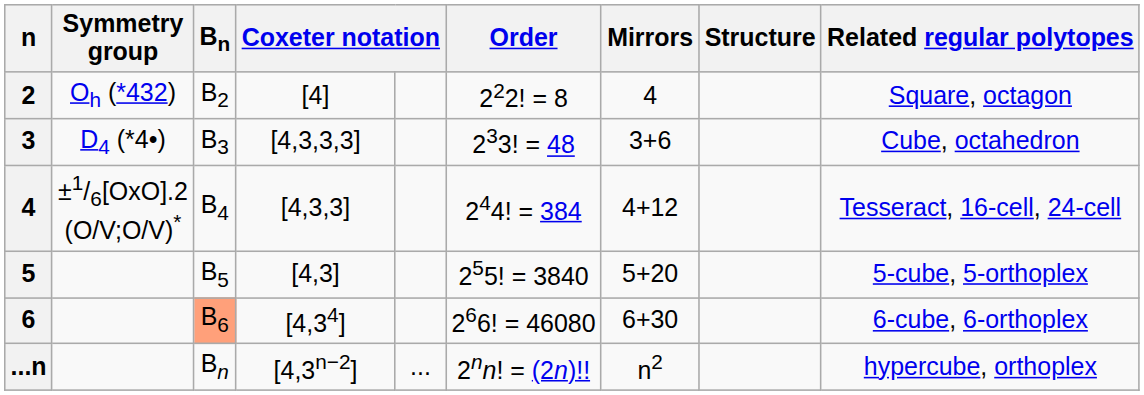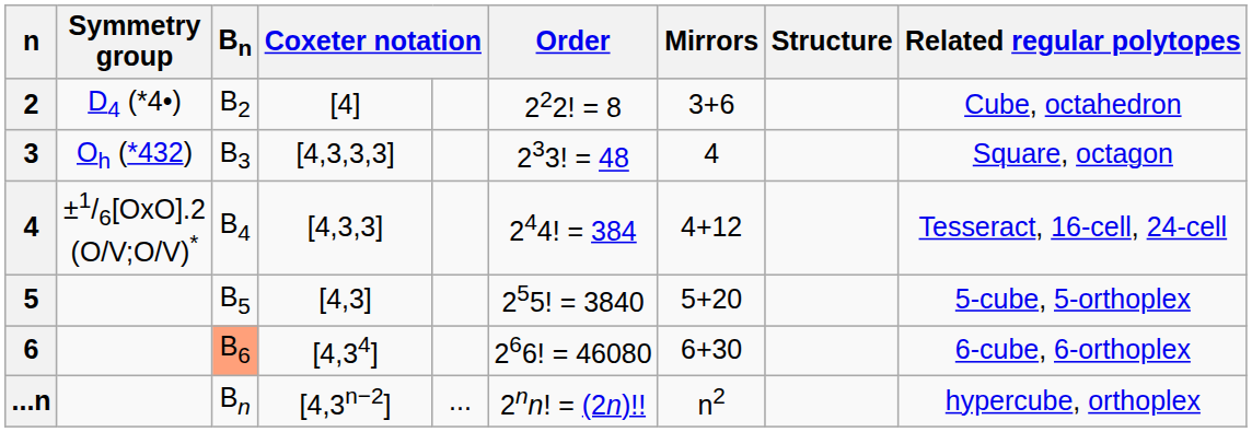 <table class="wikitable">
 <tr>
 <th>n</th>
 <th>Symmetry<br>group</th>
 <th>B<sub>n</sub></th>
 <th colspan=2><a href='#'>Coxeter notation</a></th>
 <th><a href='#'>Order</a></th>
 <th>Mirrors</th>
 <th>Structure</th>
 <th>Related <a href='#'>regular polytopes</a></th>
 </tr>
 <tr align=center>
 <th>2</th>
-<td><a href='#'>O<sub>h</sub></a> (<a href='#'>*432</a>)</td>
+<td><a href='#'>D<sub>4</sub></a> (*4•)</td>
 <td>B<sub>2</sub></td>
 <td>[4]</td>
 <td></td>
 <td>2<sup>2</sup>2! = 8</td>
-<td>4</td>
+<td>3+6</td>
 <td></td>
-<td><a href='#'>Square</a>, <a href='#'>octagon</a></td>
+<td><a href='#'>Cube</a>, <a href='#'>octahedron</a></td>
 </tr>
 <tr align=center>
 <th>3</th>
-<td><a href='#'>D<sub>4</sub></a> (*4•)</td>
+<td><a href='#'>O<sub>h</sub></a> (<a href='#'>*432</a>)</td>
 <td>B<sub>3</sub></td>
 <td>[4,3,3,3]</td>
 <td></td>
 <td>2<sup>3</sup>3! = <a href='#'>48</a></td>
-<td>3+6</td>
+<td>4</td>
 <td></td>
-<td><a href='#'>Cube</a>, <a href='#'>octahedron</a></td>
+<td><a href='#'>Square</a>, <a href='#'>octagon</a></td>
 </tr>
 <tr align=center>
 <th>4</th>
 <td>±<sup>1</sup>/<sub>6</sub>[OxO].2 <br>(O/V;O/V)<sup>*</sup> </td>
 <td>B<sub>4</sub></td>
 <td>[4,3,3]</td>
 <td></td>
 <td>2<sup>4</sup>4! = <a href='#'>384</a></td>
 <td>4+12</td>
 <td></td>
 <td><a href='#'>Tesseract</a>, <a href='#'>16-cell</a>, <a href='#'>24-cell</a></td>
 </tr>
 <tr align=center>
 <th>5</th>
 <td> </td>
 <td>B<sub>5</sub></td>
 <td>[4,3]</td>
 <td></td>
 <td>2<sup>5</sup>5! = 3840</td>
 <td>5+20</td>
 <td></td>
 <td><a href='#'>5-cube</a>, <a href='#'>5-orthoplex</a></td>
 </tr>
 <tr align=center>
 <th>6</th>
 <td> </td>
 <td style="background: lightsalmon;">B<sub>6</sub></td>
 <td>[4,3<sup>4</sup>]</td>
 <td></td>
 <td>2<sup>6</sup>6! = 46080</td>
 <td>6+30</td>
 <td></td>
 <td><a href='#'>6-cube</a>, <a href='#'>6-orthoplex</a></td>
 </tr>
 <tr align=center>
 <th>...n</th>
 <td> </td>
 <td>B<sub><em>n</em></sub></td>
 <td>[4,3<sup>n−2</sup>]</td>
 <td>...</td>
 <td>2<sup><em>n</em></sup><em>n</em>! = <a href='#'>(2<em>n</em>)!!</a></td>
 <td>n<sup>2</sup></td>
 <td></td>
 <td><a href='#'>hypercube</a>, <a href='#'>orthoplex</a></td>
 </tr>
 </table>
